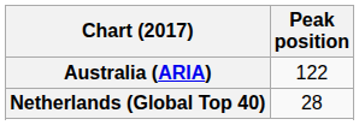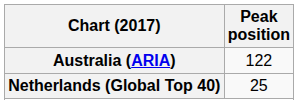 <table class="wikitable sortable plainrowheaders" style="text-align:center">
 <tr>
 <th scope="col">Chart (2017)</th>
 <th scope="col">Peak<br>position</th>
 </tr>
 <tr>
 <th scope="row">Australia (<a href='#'>ARIA</a>)</th>
 <td>122</td>
 </tr>
 <tr>
 </tr>
 <tr>
 <th scope="row">Netherlands (Global Top 40)</th>
-<td>28</td>
+<td>25</td>
 </tr>
 <tr>
 </tr>
 <tr>
 </tr>
 <tr>
 </tr>
 <tr>
 </tr>
 </table>
